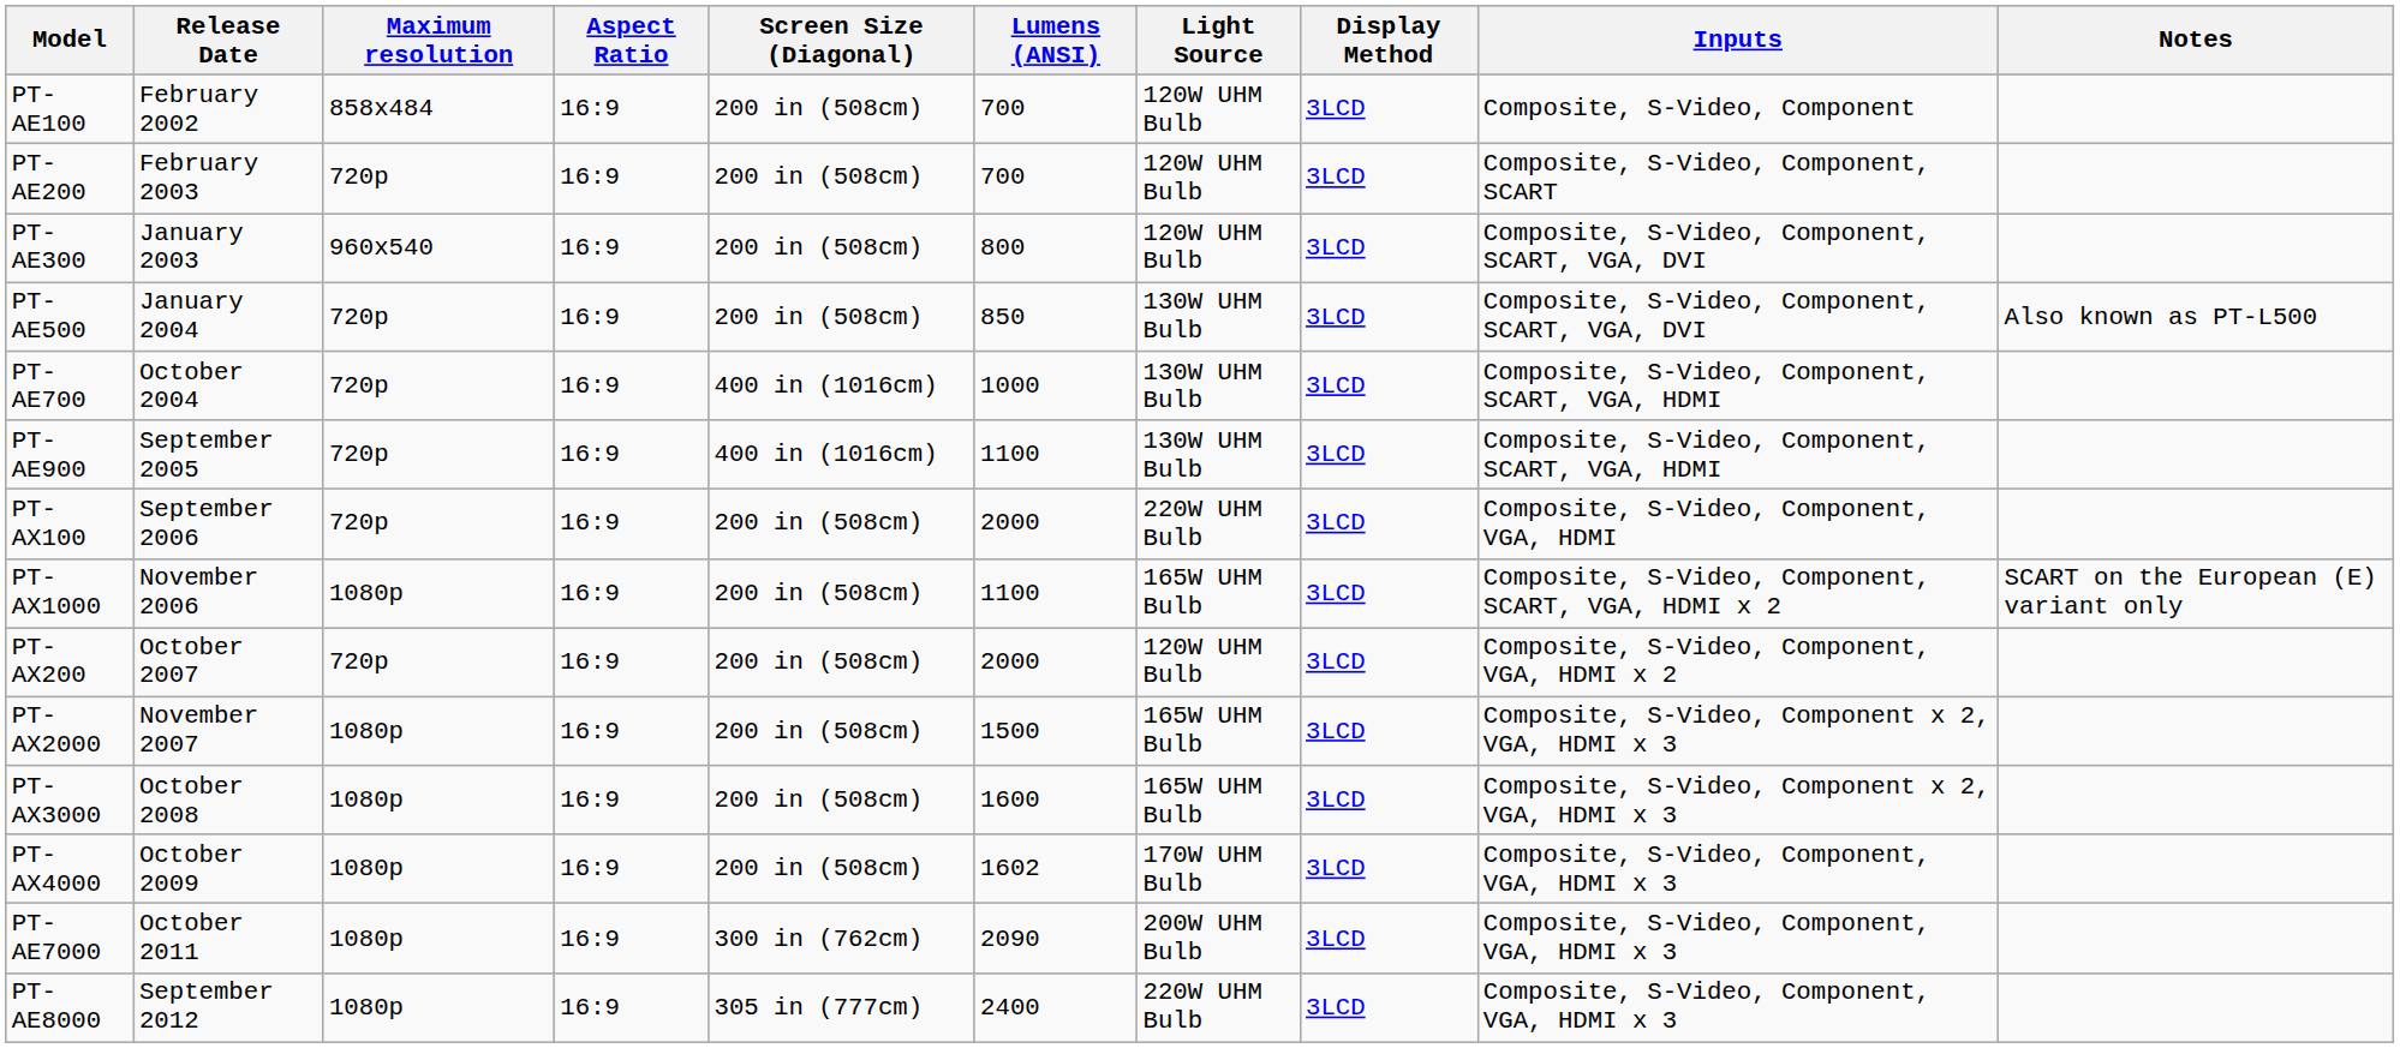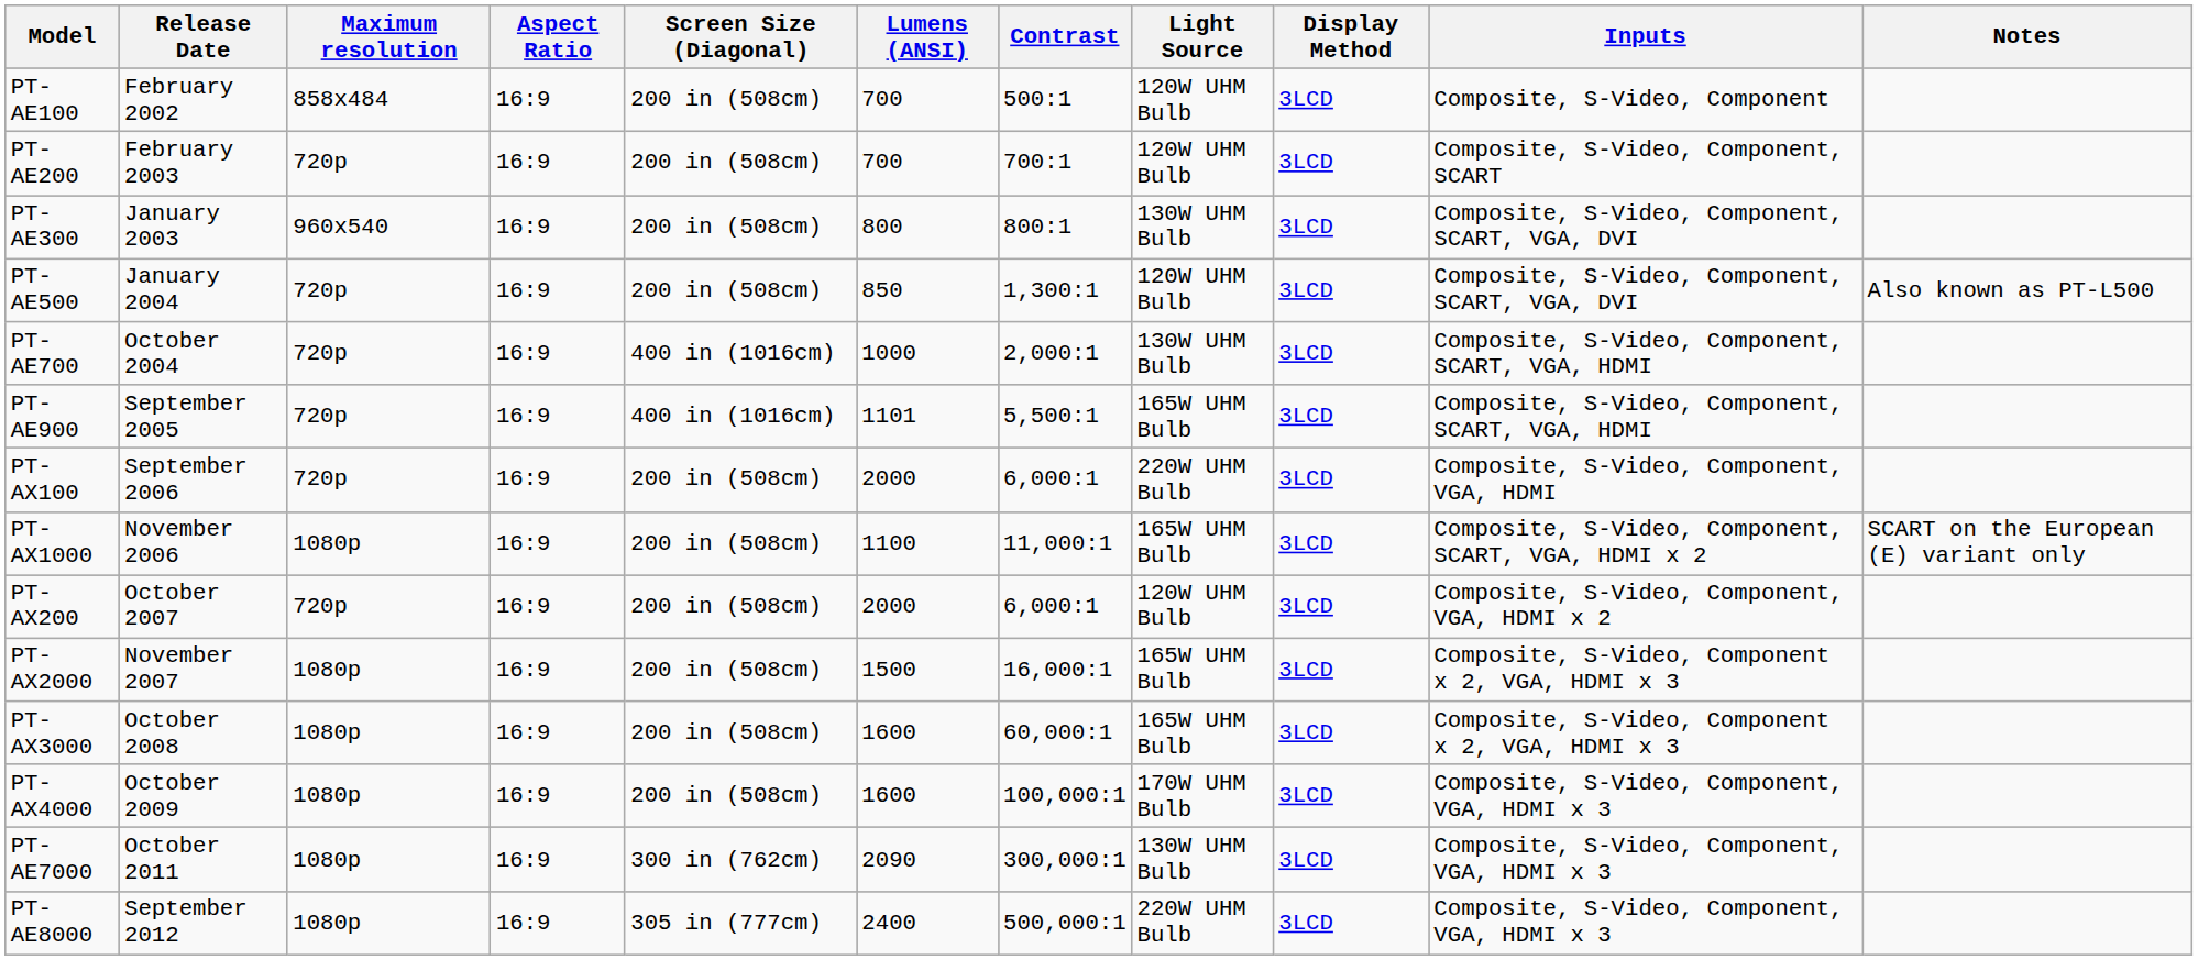 <table class="wikitable">
 <tr>
 <th>Model</th>
 <th>Release Date</th>
 <th><a href='#'>Maximum resolution</a></th>
 <th><a href='#'>Aspect Ratio</a></th>
 <th>Screen Size (Diagonal)</th>
 <th><a href='#'>Lumens (ANSI)</a></th>
+<th><a href='#'>Contrast</a></th>
 <th>Light Source</th>
 <th>Display Method</th>
 <th><a href='#'>Inputs</a></th>
 <th>Notes</th>
 </tr>
 <tr>
 <td>PT-AE100</td>
 <td>February 2002</td>
 <td>858x484</td>
 <td>16:9</td>
 <td>200 in (508cm)</td>
 <td>700</td>
+<td>500:1</td>
 <td>120W UHM Bulb</td>
 <td><a href='#'>3LCD</a></td>
 <td>Composite, S-Video, Component</td>
 <td></td>
 </tr>
 <tr>
 <td>PT-AE200</td>
 <td>February 2003</td>
 <td>720p</td>
 <td>16:9</td>
 <td>200 in (508cm)</td>
 <td>700</td>
+<td>700:1</td>
 <td>120W UHM Bulb</td>
 <td><a href='#'>3LCD</a></td>
 <td>Composite, S-Video, Component, SCART</td>
 <td></td>
 </tr>
 <tr>
 <td>PT-AE300</td>
 <td>January 2003</td>
 <td>960x540</td>
 <td>16:9</td>
 <td>200 in (508cm)</td>
 <td>800</td>
-<td>120W UHM Bulb</td>
+<td>800:1</td>
+<td>130W UHM Bulb</td>
 <td><a href='#'>3LCD</a></td>
 <td>Composite, S-Video, Component, SCART, VGA, DVI</td>
 <td></td>
 </tr>
 <tr>
 <td>PT-AE500</td>
 <td>January 2004</td>
 <td>720p</td>
 <td>16:9</td>
 <td>200 in (508cm)</td>
 <td>850</td>
-<td>130W UHM Bulb</td>
+<td>1,300:1</td>
+<td>120W UHM Bulb</td>
 <td><a href='#'>3LCD</a></td>
 <td>Composite, S-Video, Component, SCART, VGA, DVI</td>
 <td>Also known as PT-L500</td>
 </tr>
 <tr>
 <td>PT-AE700</td>
 <td>October 2004</td>
 <td>720p</td>
 <td>16:9</td>
 <td>400 in (1016cm)</td>
 <td>1000</td>
+<td>2,000:1</td>
 <td>130W UHM Bulb</td>
 <td><a href='#'>3LCD</a></td>
 <td>Composite, S-Video, Component, SCART, VGA, HDMI</td>
 <td></td>
 </tr>
 <tr>
 <td>PT-AE900</td>
 <td>September 2005</td>
 <td>720p</td>
 <td>16:9</td>
 <td>400 in (1016cm)</td>
-<td>1100</td>
-<td>130W UHM Bulb</td>
+<td>1101</td>
+<td>5,500:1</td>
+<td>165W UHM Bulb</td>
 <td><a href='#'>3LCD</a></td>
 <td>Composite, S-Video, Component, SCART, VGA, HDMI</td>
 <td></td>
 </tr>
 <tr>
 <td>PT-AX100</td>
 <td>September 2006</td>
 <td>720p</td>
 <td>16:9</td>
 <td>200 in (508cm)</td>
 <td>2000</td>
+<td>6,000:1</td>
 <td>220W UHM Bulb</td>
 <td><a href='#'>3LCD</a></td>
 <td>Composite, S-Video, Component, VGA, HDMI</td>
 <td></td>
 </tr>
 <tr>
 <td>PT-AX1000</td>
 <td>November 2006</td>
 <td>1080p</td>
 <td>16:9</td>
 <td>200 in (508cm)</td>
 <td>1100</td>
+<td>11,000:1</td>
 <td>165W UHM Bulb</td>
 <td><a href='#'>3LCD</a></td>
 <td>Composite, S-Video, Component, SCART, VGA, HDMI x 2</td>
 <td>SCART on the European (E) variant only</td>
 </tr>
 <tr>
 <td>PT-AX200</td>
 <td>October 2007</td>
 <td>720p</td>
 <td>16:9</td>
 <td>200 in (508cm)</td>
 <td>2000</td>
+<td>6,000:1</td>
 <td>120W UHM Bulb</td>
 <td><a href='#'>3LCD</a></td>
 <td>Composite, S-Video, Component, VGA, HDMI x 2</td>
 <td></td>
 </tr>
 <tr>
 <td>PT-AX2000</td>
 <td>November 2007</td>
 <td>1080p</td>
 <td>16:9</td>
 <td>200 in (508cm)</td>
 <td>1500</td>
+<td>16,000:1</td>
 <td>165W UHM Bulb</td>
 <td><a href='#'>3LCD</a></td>
 <td>Composite, S-Video, Component x 2, VGA, HDMI x 3</td>
 <td></td>
 </tr>
 <tr>
 <td>PT-AX3000</td>
 <td>October 2008</td>
 <td>1080p</td>
 <td>16:9</td>
 <td>200 in (508cm)</td>
 <td>1600</td>
+<td>60,000:1</td>
 <td>165W UHM Bulb</td>
 <td><a href='#'>3LCD</a></td>
 <td>Composite, S-Video, Component x 2, VGA, HDMI x 3</td>
 <td></td>
 </tr>
 <tr>
 <td>PT-AX4000</td>
 <td>October 2009</td>
 <td>1080p</td>
 <td>16:9</td>
 <td>200 in (508cm)</td>
-<td>1602</td>
+<td>1600</td>
+<td>100,000:1</td>
 <td>170W UHM Bulb</td>
 <td><a href='#'>3LCD</a></td>
 <td>Composite, S-Video, Component, VGA, HDMI x 3</td>
 <td></td>
 </tr>
 <tr>
 <td>PT-AE7000</td>
 <td>October 2011</td>
 <td>1080p</td>
 <td>16:9</td>
 <td>300 in (762cm)</td>
 <td>2090</td>
-<td>200W UHM Bulb</td>
+<td>300,000:1</td>
+<td>130W UHM Bulb</td>
 <td><a href='#'>3LCD</a></td>
 <td>Composite, S-Video, Component, VGA, HDMI x 3</td>
 <td></td>
 </tr>
 <tr>
 <td>PT-AE8000</td>
 <td>September 2012</td>
 <td>1080p</td>
 <td>16:9</td>
 <td>305 in (777cm)</td>
 <td>2400</td>
+<td>500,000:1</td>
 <td>220W UHM Bulb</td>
 <td><a href='#'>3LCD</a></td>
 <td>Composite, S-Video, Component, VGA, HDMI x 3</td>
 <td></td>
 </tr>
 </table>
